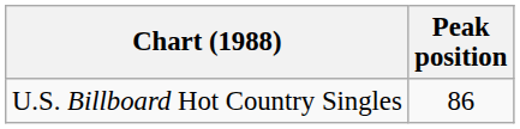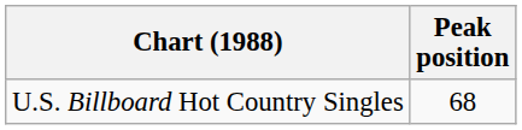 <table class="wikitable sortable">
 <tr>
 <th align="left">Chart (1988)</th>
 <th align="center">Peak<br>position</th>
 </tr>
 <tr>
 <td align="left">U.S. <em>Billboard</em> Hot Country Singles</td>
-<td align="center">86</td>
+<td align="center">68</td>
 </tr>
 </table>
